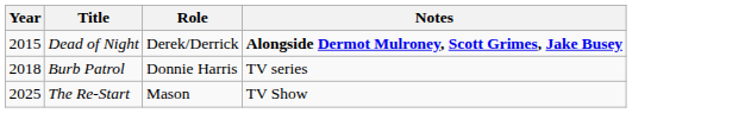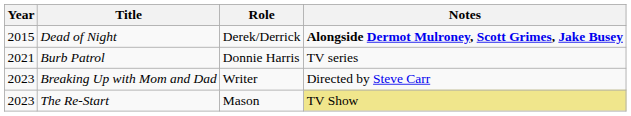 <table class="wikitable sortable">
 <tr>
 <th>Year</th>
 <th>Title</th>
 <th>Role</th>
 <th class="unsortable">Notes</th>
 </tr>
 <tr>
 <td>2015</td>
 <td><em>Dead of Night</em></td>
 <td>Derek/Derrick</td>
 <td><strong>Alongside <a href='#'>Dermot Mulroney</a>, <a href='#'>Scott Grimes</a>, <a href='#'>Jake Busey</a></strong></td>
 </tr>
 <tr>
-<td>2018</td>
+<td>2021</td>
 <td><em>Burb Patrol</em></td>
 <td>Donnie Harris</td>
 <td>TV series</td>
 </tr>
 <tr>
-<td>2025</td>
+<td>2023</td>
+<td><em>Breaking Up with Mom and Dad</em></td>
+<td>Writer</td>
+<td>Directed by <a href='#'>Steve Carr</a></td>
+</tr>
+<tr>
+<td>2023</td>
 <td><em>The Re-Start</em></td>
 <td>Mason</td>
-<td>TV Show</td>
+<td style="background: khaki;">TV Show</td>
 </tr>
 </table>
